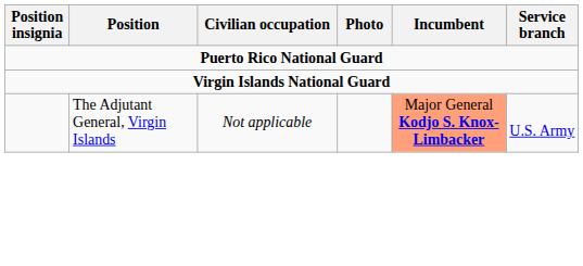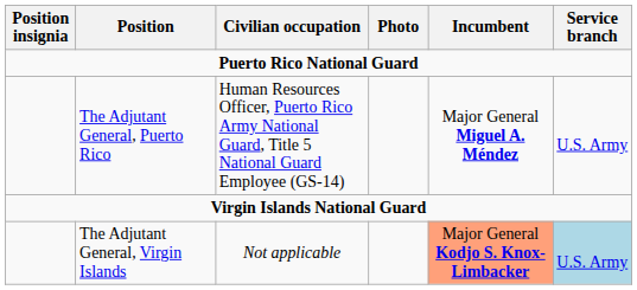 <table class="wikitable">
 <tr>
 <th width="75" style="text-align:center">Position insignia</th>
 <th width="300" style="text-align:center">Position</th>
 <th width="300" style="text-align:center">Civilian occupation</th>
 <th width="75" style="text-align:center">Photo</th>
 <th width="205" style="text-align:center">Incumbent</th>
 <th width="115" style="text-align:center">Service branch</th>
 </tr>
 <tr>
 <td colspan="6" style="text-align:center"><strong>Puerto Rico National Guard</strong></td>
 </tr>
 <tr>
+<td></td>
+<td><a href='#'>The Adjutant General</a>, <a href='#'>Puerto Rico</a></td>
+<td>Human Resources Officer, <a href='#'>Puerto Rico Army National Guard</a>, Title 5 <a href='#'>National Guard</a> Employee (GS-14)</td>
+<td></td>
+<td style="text-align:center">Major General<br><strong><a href='#'>Miguel A. Méndez</a></strong></td>
+<td style="text-align:center"><br><a href='#'>U.S. Army</a></td>
+</tr>
+<tr>
 <td colspan="6" style="text-align:center"><strong>Virgin Islands National Guard</strong></td>
 </tr>
 <tr>
 <td></td>
 <td>The Adjutant General, <a href='#'>Virgin Islands</a></td>
 <td style="text-align:center"><em>Not applicable</em></td>
 <td></td>
 <td style="background: lightsalmon; text-align:center">Major General<br><strong><a href='#'>Kodjo S. Knox-Limbacker</a></strong></td>
-<td style="text-align:center"><br><a href='#'>U.S. Army</a></td>
+<td style="background: lightblue; text-align:center"><br><a href='#'>U.S. Army</a></td>
 </tr>
 </table>
